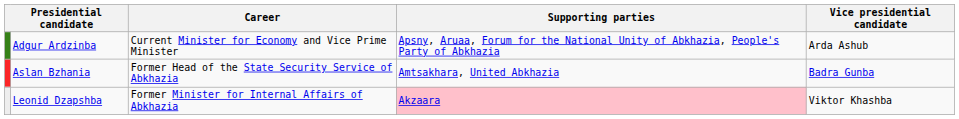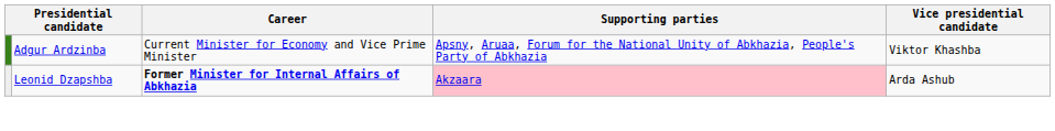 <table class=wikitable>
 <tr>
 <th colspan=2>Presidential candidate</th>
 <th>Career</th>
 <th>Supporting parties</th>
 <th>Vice presidential candidate</th>
 </tr>
 <tr>
 <td bgcolor=#368118></td>
 <td><a href='#'>Adgur Ardzinba</a></td>
 <td>Current <a href='#'>Minister for Economy</a> and Vice Prime Minister</td>
 <td><a href='#'>Apsny</a>, <a href='#'>Aruaa</a>, <a href='#'>Forum for the National Unity of Abkhazia</a>, <a href='#'>People's Party of Abkhazia</a></td>
-<td>Arda Ashub</td>
-</tr>
-<tr>
-<td bgcolor=#FB2527></td>
-<td><a href='#'>Aslan Bzhania</a></td>
-<td>Former Head of the <a href='#'>State Security Service of Abkhazia</a></td>
-<td><a href='#'>Amtsakhara</a>, <a href='#'>United Abkhazia</a></td>
-<td><a href='#'>Badra Gunba</a></td>
+<td>Viktor Khashba</td>
 </tr>
 <tr>
 <td bgcolor=#EEEEEE></td>
 <td><a href='#'>Leonid Dzapshba</a></td>
-<td>Former <a href='#'>Minister for Internal Affairs of Abkhazia</a></td>
+<td><strong>Former <a href='#'>Minister for Internal Affairs of Abkhazia</a></strong></td>
 <td style="background: pink;"><a href='#'>Akzaara</a></td>
-<td>Viktor Khashba</td>
+<td>Arda Ashub</td>
 </tr>
 </table>
